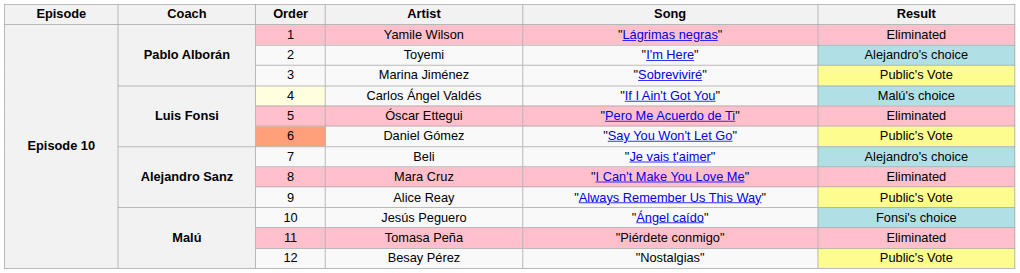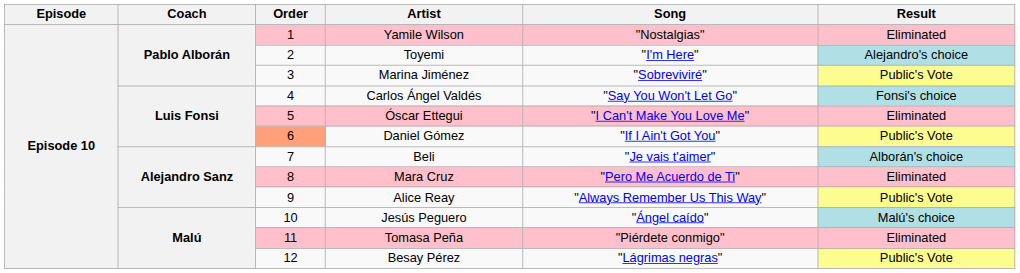 <table class="wikitable" style="text-align: center; width:100%">
 <tr>
 <th style="width:04%">Episode</th>
 <th style="width:05%">Coach</th>
 <th style="width:02%">Order</th>
 <th style="width:08%">Artist</th>
 <th style="width:12%">Song</th>
 <th style="width:08%">Result</th>
 </tr>
 <tr style="background: pink">
 <th rowspan="12">Episode 10<br></th>
 <th rowspan="3">Pablo Alborán</th>
 <td>1</td>
 <td>Yamile Wilson</td>
-<td>"<a href='#'>Lágrimas negras</a>"</td>
+<td>"Nostalgias"</td>
 <td>Eliminated</td>
 </tr>
 <tr>
 <td>2</td>
 <td>Toyemi</td>
 <td>"<a href='#'>I'm Here</a>"</td>
 <td style="background:#b0e0e6">Alejandro's choice</td>
 </tr>
 <tr>
 <td>3</td>
 <td>Marina Jiménez</td>
 <td>"<a href='#'>Sobreviviré</a>"</td>
 <td style="background:#fdfc8f">Public's Vote</td>
 </tr>
 <tr>
 <th rowspan="3">Luis Fonsi</th>
-<td style="background: lightyellow;">4</td>
+<td>4</td>
 <td>Carlos Ángel Valdés</td>
-<td>"<a href='#'>If I Ain't Got You</a>"</td>
-<td style="background:#b0e0e6">Malú's choice</td>
+<td>"<a href='#'>Say You Won't Let Go</a>"</td>
+<td style="background:#b0e0e6">Fonsi's choice</td>
 </tr>
 <tr style="background: pink">
 <td>5</td>
 <td>Óscar Ettegui</td>
-<td>"<a href='#'>Pero Me Acuerdo de Ti</a>"</td>
+<td>"<a href='#'>I Can't Make You Love Me</a>"</td>
 <td>Eliminated</td>
 </tr>
 <tr>
 <td style="background: lightsalmon;">6</td>
 <td>Daniel Gómez</td>
-<td>"<a href='#'>Say You Won't Let Go</a>"</td>
+<td>"<a href='#'>If I Ain't Got You</a>"</td>
 <td style="background:#fdfc8f">Public's Vote</td>
 </tr>
 <tr>
 <th rowspan="3">Alejandro Sanz</th>
 <td>7</td>
 <td>Beli</td>
 <td>"<a href='#'>Je vais t'aimer</a>"</td>
-<td style="background:#b0e0e6">Alejandro's choice</td>
+<td style="background:#b0e0e6">Alborán's choice</td>
 </tr>
 <tr style="background: pink">
 <td>8</td>
 <td>Mara Cruz</td>
-<td>"<a href='#'>I Can't Make You Love Me</a>"</td>
+<td>"<a href='#'>Pero Me Acuerdo de Ti</a>"</td>
 <td>Eliminated</td>
 </tr>
 <tr>
 <td>9</td>
 <td>Alice Reay</td>
 <td>"<a href='#'>Always Remember Us This Way</a>"</td>
 <td style="background:#fdfc8f">Public's Vote</td>
 </tr>
 <tr>
 <th rowspan="3">Malú</th>
 <td>10</td>
 <td>Jesús Peguero</td>
 <td>"<a href='#'>Ángel caído</a>"</td>
-<td style="background:#b0e0e6">Fonsi's choice</td>
+<td style="background:#b0e0e6">Malú's choice</td>
 </tr>
 <tr style="background: pink">
 <td>11</td>
 <td>Tomasa Peña</td>
 <td>"Piérdete conmigo"</td>
 <td>Eliminated</td>
 </tr>
 <tr>
 <td>12</td>
 <td>Besay Pérez</td>
-<td>"Nostalgias"</td>
+<td>"<a href='#'>Lágrimas negras</a>"</td>
 <td style="background:#fdfc8f">Public's Vote</td>
 </tr>
 </table>
